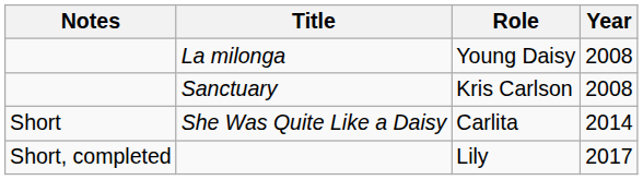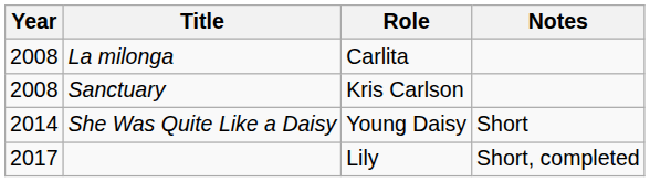 <table class="wikitable sortable">
 <tr>
-<th class="unsortable">Notes</th>
+<th>Year</th>
 <th>Title</th>
 <th>Role</th>
-<th>Year</th>
+<th class="unsortable">Notes</th>
 </tr>
 <tr>
+<td>2008</td>
+<td><em>La milonga</em></td>
+<td>Carlita</td>
 <td></td>
-<td><em>La milonga</em></td>
-<td>Young Daisy</td>
-<td>2008</td>
 </tr>
 <tr>
-<td></td>
+<td>2008</td>
 <td><em>Sanctuary</em></td>
 <td>Kris Carlson</td>
-<td>2008</td>
+<td></td>
 </tr>
 <tr>
+<td>2014</td>
+<td><em>She Was Quite Like a Daisy</em></td>
+<td>Young Daisy</td>
 <td>Short</td>
-<td><em>She Was Quite Like a Daisy</em></td>
-<td>Carlita</td>
-<td>2014</td>
 </tr>
 <tr>
-<td>Short, completed</td>
+<td>2017</td>
 <td><em></em></td>
 <td>Lily</td>
-<td>2017</td>
+<td>Short, completed</td>
 </tr>
 </table>
